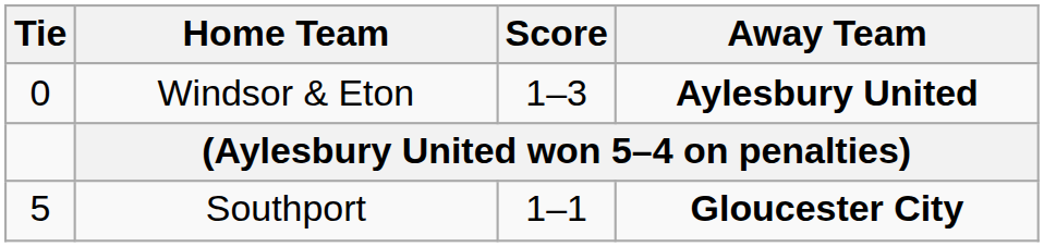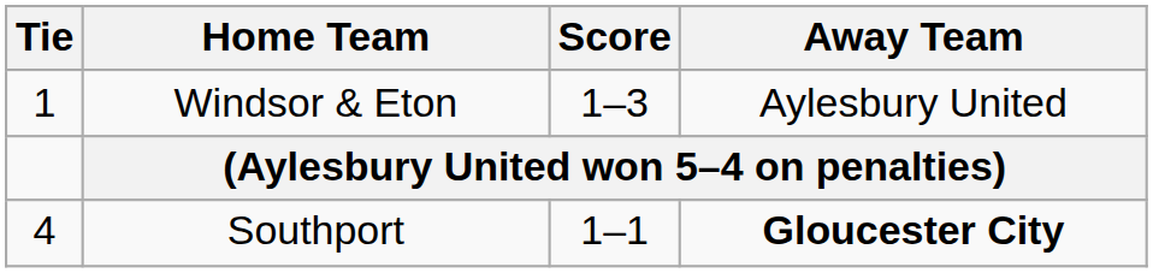 <table class="wikitable" style="text-align:center;">
 <tr>
 <th width=20>Tie</th>
 <th width=175>Home Team</th>
 <th width=20>Score</th>
 <th width=175>Away Team</th>
 </tr>
 <tr>
-<td>0</td>
+<td>1</td>
 <td>Windsor & Eton</td>
 <td>1–3</td>
-<td><strong>Aylesbury United</strong></td>
+<td>Aylesbury United</td>
 </tr>
 <tr>
 <td></td>
 <th colspan="5">(Aylesbury United won 5–4 on penalties)</th>
 </tr>
 <tr>
-<td>5</td>
+<td>4</td>
 <td>Southport</td>
 <td>1–1</td>
 <td><strong>Gloucester City</strong></td>
 </tr>
 </table>
